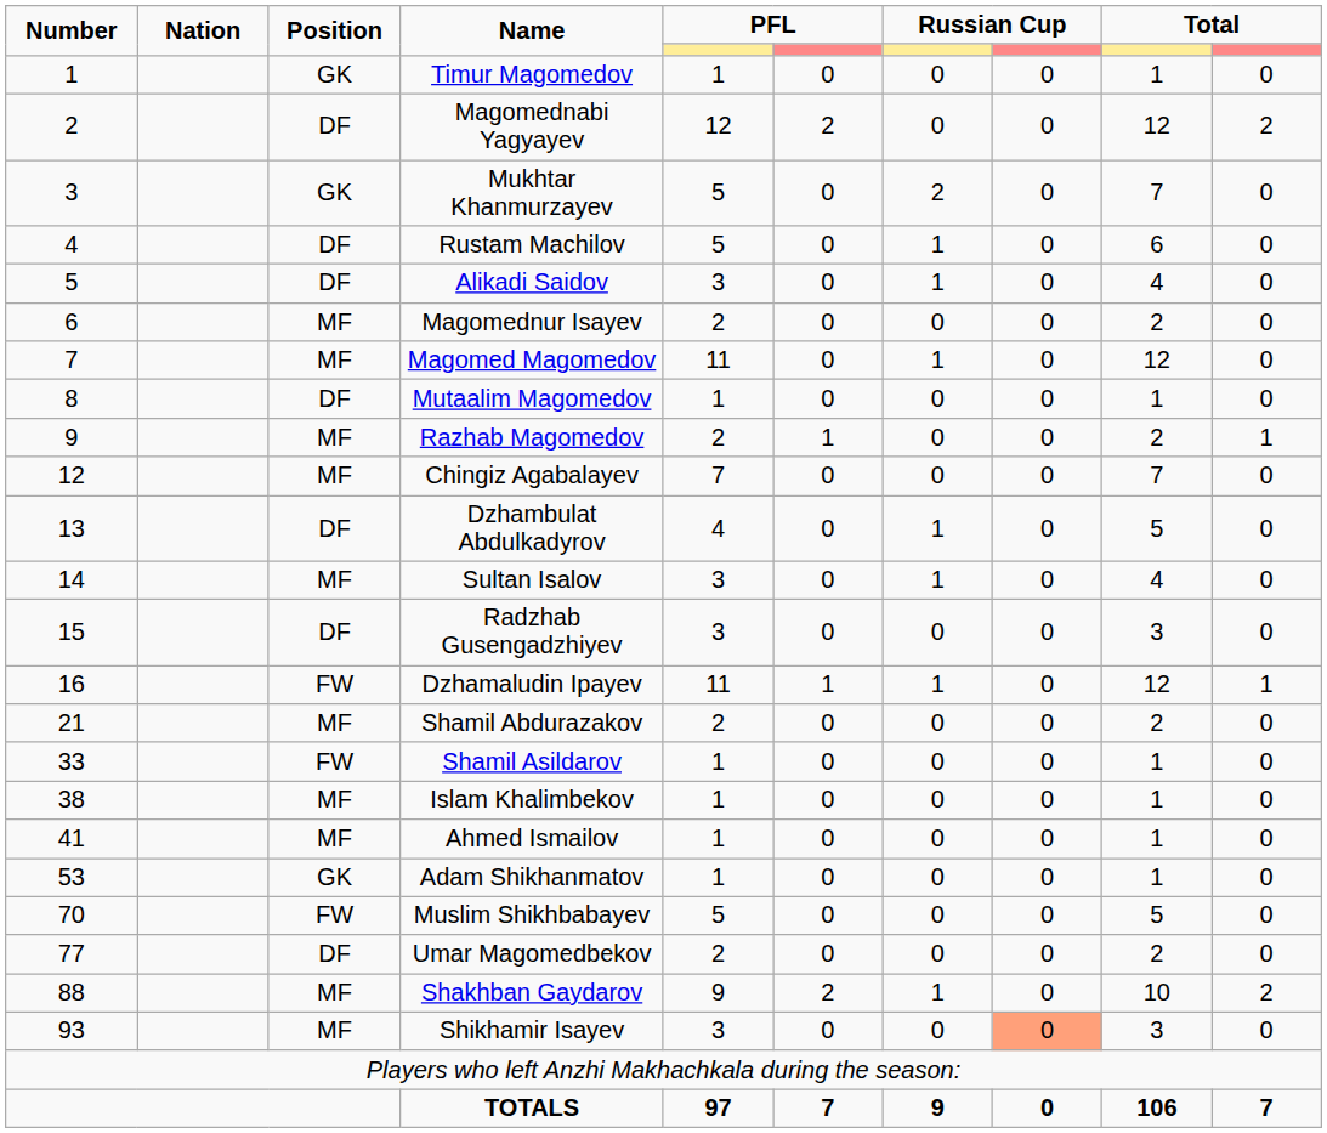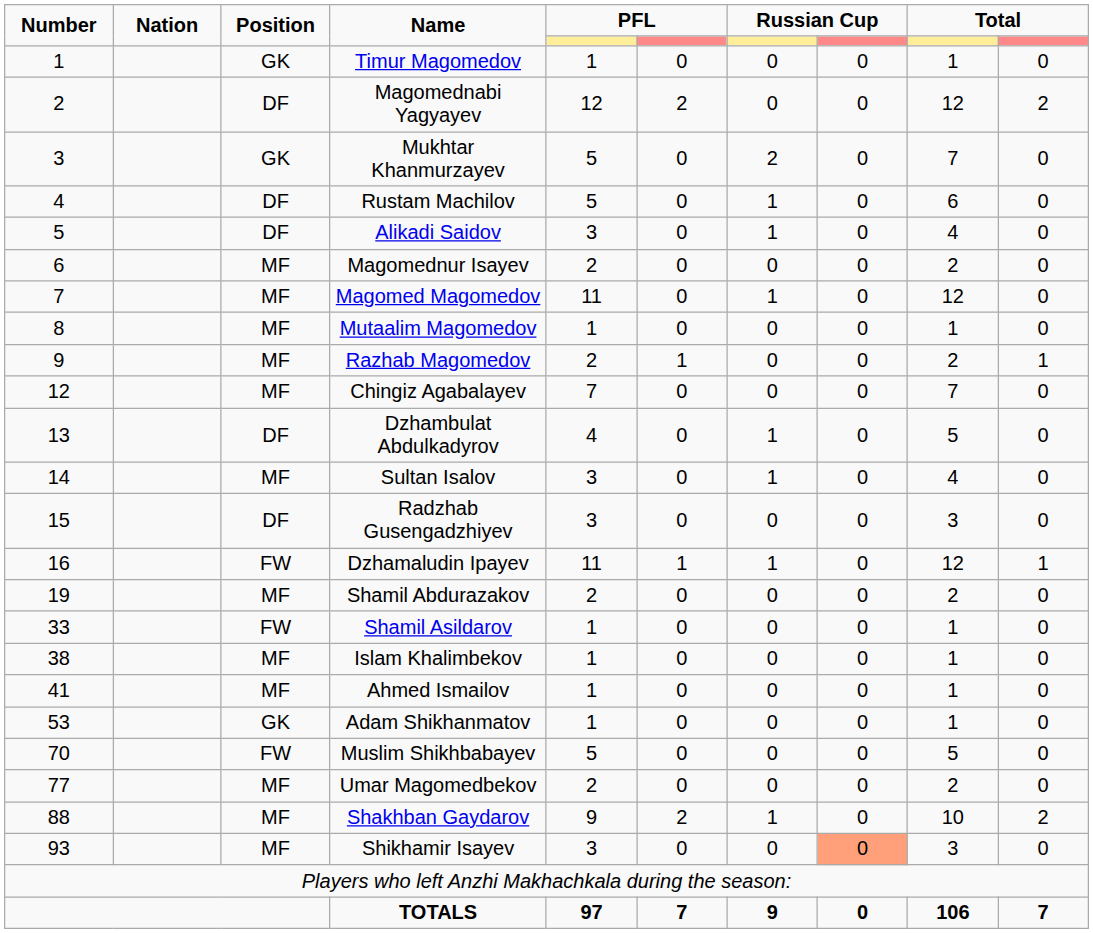 <table class="wikitable" style="font-size: 100%; text-align: center;">
 <tr>
 <td rowspan="2" width="10%" align="center"><strong>Number</strong></td>
 <td rowspan="2" width="10%" align="center"><strong>Nation</strong></td>
 <td rowspan="2" width="10%" align="center"><strong>Position</strong></td>
 <td rowspan="2" width="20%" align="center"><strong>Name</strong></td>
 <td colspan="2" align="center"><strong>PFL</strong></td>
 <td colspan="2" align="center"><strong>Russian Cup</strong></td>
 <td colspan="2" align="center"><strong>Total</strong></td>
 </tr>
 <tr>
 <th width=60 style="background: #FFEE99"></th>
 <th width=60 style="background: #FF8888"></th>
 <th width=60 style="background: #FFEE99"></th>
 <th width=60 style="background: #FF8888"></th>
 <th width=60 style="background: #FFEE99"></th>
 <th width=60 style="background: #FF8888"></th>
 </tr>
 <tr>
 <td>1</td>
 <td></td>
 <td>GK</td>
 <td><a href='#'>Timur Magomedov</a></td>
 <td>1</td>
 <td>0</td>
 <td>0</td>
 <td>0</td>
 <td>1</td>
 <td>0</td>
 </tr>
 <tr>
 <td>2</td>
 <td></td>
 <td>DF</td>
 <td>Magomednabi Yagyayev</td>
 <td>12</td>
 <td>2</td>
 <td>0</td>
 <td>0</td>
 <td>12</td>
 <td>2</td>
 </tr>
 <tr>
 <td>3</td>
 <td></td>
 <td>GK</td>
 <td>Mukhtar Khanmurzayev</td>
 <td>5</td>
 <td>0</td>
 <td>2</td>
 <td>0</td>
 <td>7</td>
 <td>0</td>
 </tr>
 <tr>
 <td>4</td>
 <td></td>
 <td>DF</td>
 <td>Rustam Machilov</td>
 <td>5</td>
 <td>0</td>
 <td>1</td>
 <td>0</td>
 <td>6</td>
 <td>0</td>
 </tr>
 <tr>
 <td>5</td>
 <td></td>
 <td>DF</td>
 <td><a href='#'>Alikadi Saidov</a></td>
 <td>3</td>
 <td>0</td>
 <td>1</td>
 <td>0</td>
 <td>4</td>
 <td>0</td>
 </tr>
 <tr>
 <td>6</td>
 <td></td>
 <td>MF</td>
 <td>Magomednur Isayev</td>
 <td>2</td>
 <td>0</td>
 <td>0</td>
 <td>0</td>
 <td>2</td>
 <td>0</td>
 </tr>
 <tr>
 <td>7</td>
 <td></td>
 <td>MF</td>
 <td><a href='#'>Magomed Magomedov</a></td>
 <td>11</td>
 <td>0</td>
 <td>1</td>
 <td>0</td>
 <td>12</td>
 <td>0</td>
 </tr>
 <tr>
 <td>8</td>
 <td></td>
-<td>DF</td>
+<td>MF</td>
 <td><a href='#'>Mutaalim Magomedov</a></td>
 <td>1</td>
 <td>0</td>
 <td>0</td>
 <td>0</td>
 <td>1</td>
 <td>0</td>
 </tr>
 <tr>
 <td>9</td>
 <td></td>
 <td>MF</td>
 <td><a href='#'>Razhab Magomedov</a></td>
 <td>2</td>
 <td>1</td>
 <td>0</td>
 <td>0</td>
 <td>2</td>
 <td>1</td>
 </tr>
 <tr>
 <td>12</td>
 <td></td>
 <td>MF</td>
 <td>Chingiz Agabalayev</td>
 <td>7</td>
 <td>0</td>
 <td>0</td>
 <td>0</td>
 <td>7</td>
 <td>0</td>
 </tr>
 <tr>
 <td>13</td>
 <td></td>
 <td>DF</td>
 <td>Dzhambulat Abdulkadyrov</td>
 <td>4</td>
 <td>0</td>
 <td>1</td>
 <td>0</td>
 <td>5</td>
 <td>0</td>
 </tr>
 <tr>
 <td>14</td>
 <td></td>
 <td>MF</td>
 <td>Sultan Isalov</td>
 <td>3</td>
 <td>0</td>
 <td>1</td>
 <td>0</td>
 <td>4</td>
 <td>0</td>
 </tr>
 <tr>
 <td>15</td>
 <td></td>
 <td>DF</td>
 <td>Radzhab Gusengadzhiyev</td>
 <td>3</td>
 <td>0</td>
 <td>0</td>
 <td>0</td>
 <td>3</td>
 <td>0</td>
 </tr>
 <tr>
 <td>16</td>
 <td></td>
 <td>FW</td>
 <td>Dzhamaludin Ipayev</td>
 <td>11</td>
 <td>1</td>
 <td>1</td>
 <td>0</td>
 <td>12</td>
 <td>1</td>
 </tr>
 <tr>
-<td>21</td>
+<td>19</td>
 <td></td>
 <td>MF</td>
 <td>Shamil Abdurazakov</td>
 <td>2</td>
 <td>0</td>
 <td>0</td>
 <td>0</td>
 <td>2</td>
 <td>0</td>
 </tr>
 <tr>
 <td>33</td>
 <td></td>
 <td>FW</td>
 <td><a href='#'>Shamil Asildarov</a></td>
 <td>1</td>
 <td>0</td>
 <td>0</td>
 <td>0</td>
 <td>1</td>
 <td>0</td>
 </tr>
 <tr>
 <td>38</td>
 <td></td>
 <td>MF</td>
 <td>Islam Khalimbekov</td>
 <td>1</td>
 <td>0</td>
 <td>0</td>
 <td>0</td>
 <td>1</td>
 <td>0</td>
 </tr>
 <tr>
 <td>41</td>
 <td></td>
 <td>MF</td>
 <td>Ahmed Ismailov</td>
 <td>1</td>
 <td>0</td>
 <td>0</td>
 <td>0</td>
 <td>1</td>
 <td>0</td>
 </tr>
 <tr>
 <td>53</td>
 <td></td>
 <td>GK</td>
 <td>Adam Shikhanmatov</td>
 <td>1</td>
 <td>0</td>
 <td>0</td>
 <td>0</td>
 <td>1</td>
 <td>0</td>
 </tr>
 <tr>
 <td>70</td>
 <td></td>
 <td>FW</td>
 <td>Muslim Shikhbabayev</td>
 <td>5</td>
 <td>0</td>
 <td>0</td>
 <td>0</td>
 <td>5</td>
 <td>0</td>
 </tr>
 <tr>
 <td>77</td>
 <td></td>
-<td>DF</td>
+<td>MF</td>
 <td>Umar Magomedbekov</td>
 <td>2</td>
 <td>0</td>
 <td>0</td>
 <td>0</td>
 <td>2</td>
 <td>0</td>
 </tr>
 <tr>
 <td>88</td>
 <td></td>
 <td>MF</td>
 <td><a href='#'>Shakhban Gaydarov</a></td>
 <td>9</td>
 <td>2</td>
 <td>1</td>
 <td>0</td>
 <td>10</td>
 <td>2</td>
 </tr>
 <tr>
 <td>93</td>
 <td></td>
 <td>MF</td>
 <td>Shikhamir Isayev</td>
 <td>3</td>
 <td>0</td>
 <td>0</td>
 <td style="background: lightsalmon;">0</td>
 <td>3</td>
 <td>0</td>
 </tr>
 <tr>
 <td colspan="14"><em>Players who left Anzhi Makhachkala during the season:</em></td>
 </tr>
 <tr>
 <td colspan="3"></td>
 <td><strong>TOTALS</strong></td>
 <td><strong>97</strong></td>
 <td><strong>7</strong></td>
 <td><strong>9</strong></td>
 <td><strong>0</strong></td>
 <td><strong>106</strong></td>
 <td><strong>7</strong></td>
 </tr>
 </table>
